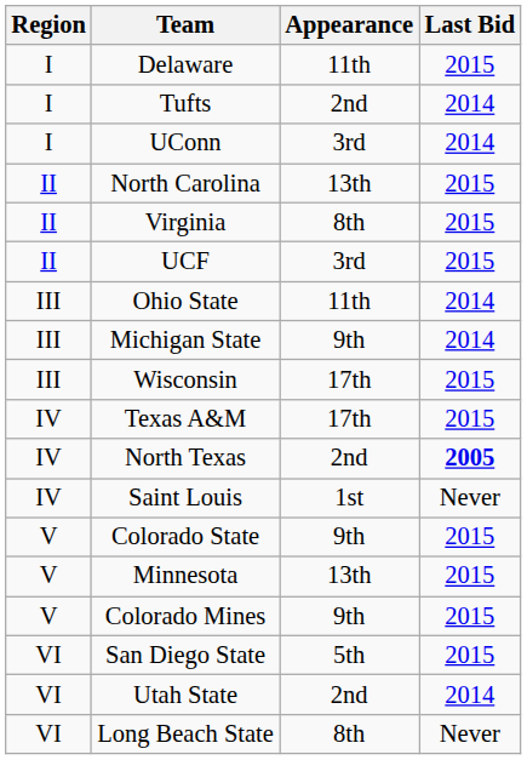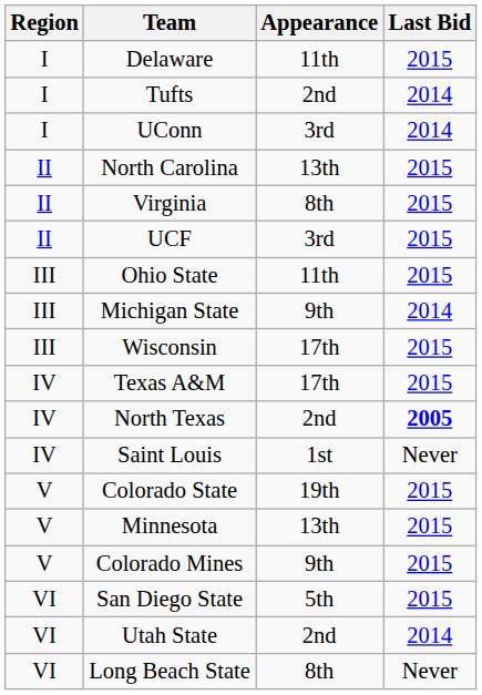 <table class="wikitable sortable" style="text-align:center">
 <tr>
 <th>Region</th>
 <th>Team</th>
 <th>Appearance</th>
 <th>Last Bid</th>
 </tr>
 <tr>
 <td>I</td>
 <td>Delaware</td>
 <td>11th</td>
 <td><a href='#'>2015</a></td>
 </tr>
 <tr>
 <td>I</td>
 <td>Tufts</td>
 <td>2nd</td>
 <td><a href='#'>2014</a></td>
 </tr>
 <tr>
 <td>I</td>
 <td>UConn</td>
 <td>3rd</td>
 <td><a href='#'>2014</a></td>
 </tr>
 <tr>
 <td><a href='#'>II</a></td>
 <td>North Carolina</td>
 <td>13th</td>
 <td><a href='#'>2015</a></td>
 </tr>
 <tr>
 <td><a href='#'>II</a></td>
 <td>Virginia</td>
 <td>8th</td>
 <td><a href='#'>2015</a></td>
 </tr>
 <tr>
 <td><a href='#'>II</a></td>
 <td>UCF</td>
 <td>3rd</td>
 <td><a href='#'>2015</a></td>
 </tr>
 <tr>
 <td>III</td>
 <td>Ohio State</td>
 <td>11th</td>
-<td><a href='#'>2014</a></td>
+<td><a href='#'>2015</a></td>
 </tr>
 <tr>
 <td>III</td>
 <td>Michigan State</td>
 <td>9th</td>
 <td><a href='#'>2014</a></td>
 </tr>
 <tr>
 <td>III</td>
 <td>Wisconsin</td>
 <td>17th</td>
 <td><a href='#'>2015</a></td>
 </tr>
 <tr>
 <td>IV</td>
 <td>Texas A&M</td>
 <td>17th</td>
 <td><a href='#'>2015</a></td>
 </tr>
 <tr>
 <td>IV</td>
 <td>North Texas</td>
 <td>2nd</td>
 <td><strong><a href='#'>2005</a></strong></td>
 </tr>
 <tr>
 <td>IV</td>
 <td>Saint Louis</td>
 <td>1st</td>
 <td>Never</td>
 </tr>
 <tr>
 <td>V</td>
 <td>Colorado State</td>
-<td>9th</td>
+<td>19th</td>
 <td><a href='#'>2015</a></td>
 </tr>
 <tr>
 <td>V</td>
 <td>Minnesota</td>
 <td>13th</td>
 <td><a href='#'>2015</a></td>
 </tr>
 <tr>
 <td>V</td>
 <td>Colorado Mines</td>
 <td>9th</td>
 <td><a href='#'>2015</a></td>
 </tr>
 <tr>
 <td>VI</td>
 <td>San Diego State</td>
 <td>5th</td>
 <td><a href='#'>2015</a></td>
 </tr>
 <tr>
 <td>VI</td>
 <td>Utah State</td>
 <td>2nd</td>
 <td><a href='#'>2014</a></td>
 </tr>
 <tr>
 <td>VI</td>
 <td>Long Beach State</td>
 <td>8th</td>
 <td>Never</td>
 </tr>
 </table>
